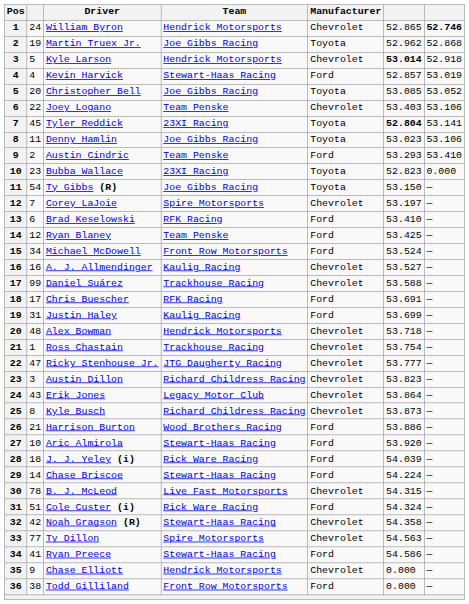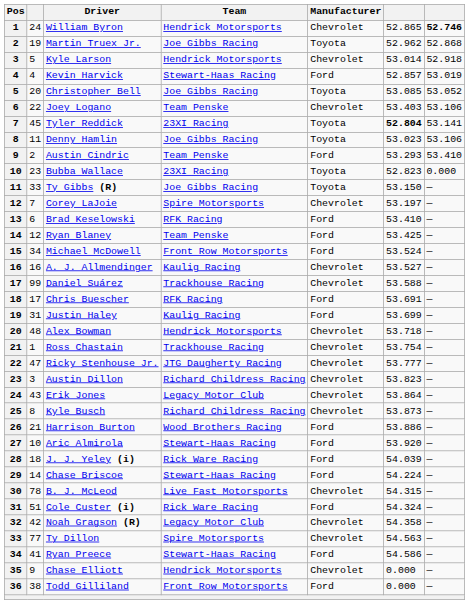 <table class="wikitable" style="font-size:95%">
 <tr>
 <th>Pos</th>
 <th></th>
 <th>Driver</th>
 <th>Team</th>
 <th>Manufacturer</th>
 <th></th>
 <th></th>
 </tr>
 <tr>
 <th>1</th>
 <td>24</td>
 <td><a href='#'>William Byron</a></td>
 <td><a href='#'>Hendrick Motorsports</a></td>
 <td>Chevrolet</td>
 <td>52.865</td>
 <td><strong>52.746</strong></td>
 </tr>
 <tr>
 <th>2</th>
 <td>19</td>
 <td><a href='#'>Martin Truex Jr.</a></td>
 <td><a href='#'>Joe Gibbs Racing</a></td>
 <td>Toyota</td>
 <td>52.962</td>
 <td>52.868</td>
 </tr>
 <tr>
 <th>3</th>
 <td>5</td>
 <td><a href='#'>Kyle Larson</a></td>
 <td><a href='#'>Hendrick Motorsports</a></td>
 <td>Chevrolet</td>
-<td><strong>53.014</strong></td>
+<td>53.014</td>
 <td>52.918</td>
 </tr>
 <tr>
 <th>4</th>
 <td>4</td>
 <td><a href='#'>Kevin Harvick</a></td>
 <td><a href='#'>Stewart-Haas Racing</a></td>
 <td>Ford</td>
 <td>52.857</td>
 <td>53.019</td>
 </tr>
 <tr>
 <th>5</th>
 <td>20</td>
 <td><a href='#'>Christopher Bell</a></td>
 <td><a href='#'>Joe Gibbs Racing</a></td>
 <td>Toyota</td>
 <td>53.085</td>
 <td>53.052</td>
 </tr>
 <tr>
 <th>6</th>
 <td>22</td>
 <td><a href='#'>Joey Logano</a></td>
 <td><a href='#'>Team Penske</a></td>
 <td>Chevrolet</td>
 <td>53.403</td>
 <td>53.106</td>
 </tr>
 <tr>
 <th>7</th>
 <td>45</td>
 <td><a href='#'>Tyler Reddick</a></td>
 <td><a href='#'>23XI Racing</a></td>
 <td>Toyota</td>
 <td><strong>52.804</strong></td>
 <td>53.141</td>
 </tr>
 <tr>
 <th>8</th>
 <td>11</td>
 <td><a href='#'>Denny Hamlin</a></td>
 <td><a href='#'>Joe Gibbs Racing</a></td>
 <td>Toyota</td>
 <td>53.023</td>
 <td>53.106</td>
 </tr>
 <tr>
 <th>9</th>
 <td>2</td>
 <td><a href='#'>Austin Cindric</a></td>
 <td><a href='#'>Team Penske</a></td>
 <td>Ford</td>
 <td>53.293</td>
 <td>53.410</td>
 </tr>
 <tr>
 <th>10</th>
 <td>23</td>
 <td><a href='#'>Bubba Wallace</a></td>
 <td><a href='#'>23XI Racing</a></td>
 <td>Toyota</td>
 <td>52.823</td>
 <td>0.000</td>
 </tr>
 <tr>
 <th>11</th>
-<td>54</td>
+<td>33</td>
 <td><a href='#'>Ty Gibbs</a> <strong>(R)</strong></td>
 <td><a href='#'>Joe Gibbs Racing</a></td>
 <td>Toyota</td>
 <td>53.150</td>
 <td>—</td>
 </tr>
 <tr>
 <th>12</th>
 <td>7</td>
 <td><a href='#'>Corey LaJoie</a></td>
 <td><a href='#'>Spire Motorsports</a></td>
 <td>Chevrolet</td>
 <td>53.197</td>
 <td>—</td>
 </tr>
 <tr>
 <th>13</th>
 <td>6</td>
 <td><a href='#'>Brad Keselowski</a></td>
 <td><a href='#'>RFK Racing</a></td>
 <td>Ford</td>
 <td>53.410</td>
 <td>—</td>
 </tr>
 <tr>
 <th>14</th>
 <td>12</td>
 <td><a href='#'>Ryan Blaney</a></td>
 <td><a href='#'>Team Penske</a></td>
 <td>Ford</td>
 <td>53.425</td>
 <td>—</td>
 </tr>
 <tr>
 <th>15</th>
 <td>34</td>
 <td><a href='#'>Michael McDowell</a></td>
 <td><a href='#'>Front Row Motorsports</a></td>
 <td>Ford</td>
 <td>53.524</td>
 <td>—</td>
 </tr>
 <tr>
 <th>16</th>
 <td>16</td>
 <td><a href='#'>A. J. Allmendinger</a></td>
 <td><a href='#'>Kaulig Racing</a></td>
 <td>Chevrolet</td>
 <td>53.527</td>
 <td>—</td>
 </tr>
 <tr>
 <th>17</th>
 <td>99</td>
 <td><a href='#'>Daniel Suárez</a></td>
 <td><a href='#'>Trackhouse Racing</a></td>
 <td>Chevrolet</td>
 <td>53.588</td>
 <td>—</td>
 </tr>
 <tr>
 <th>18</th>
 <td>17</td>
 <td><a href='#'>Chris Buescher</a></td>
 <td><a href='#'>RFK Racing</a></td>
 <td>Ford</td>
 <td>53.691</td>
 <td>—</td>
 </tr>
 <tr>
 <th>19</th>
 <td>31</td>
 <td><a href='#'>Justin Haley</a></td>
 <td><a href='#'>Kaulig Racing</a></td>
 <td>Ford</td>
 <td>53.699</td>
 <td>—</td>
 </tr>
 <tr>
 <th>20</th>
 <td>48</td>
 <td><a href='#'>Alex Bowman</a></td>
 <td><a href='#'>Hendrick Motorsports</a></td>
 <td>Chevrolet</td>
 <td>53.718</td>
 <td>—</td>
 </tr>
 <tr>
 <th>21</th>
 <td>1</td>
 <td><a href='#'>Ross Chastain</a></td>
 <td><a href='#'>Trackhouse Racing</a></td>
 <td>Chevrolet</td>
 <td>53.754</td>
 <td>—</td>
 </tr>
 <tr>
 <th>22</th>
 <td>47</td>
 <td><a href='#'>Ricky Stenhouse Jr.</a></td>
 <td><a href='#'>JTG Daugherty Racing</a></td>
 <td>Chevrolet</td>
 <td>53.777</td>
 <td>—</td>
 </tr>
 <tr>
 <th>23</th>
 <td>3</td>
 <td><a href='#'>Austin Dillon</a></td>
 <td><a href='#'>Richard Childress Racing</a></td>
 <td>Chevrolet</td>
 <td>53.823</td>
 <td>—</td>
 </tr>
 <tr>
 <th>24</th>
 <td>43</td>
 <td><a href='#'>Erik Jones</a></td>
 <td><a href='#'>Legacy Motor Club</a></td>
 <td>Chevrolet</td>
 <td>53.864</td>
 <td>—</td>
 </tr>
 <tr>
 <th>25</th>
 <td>8</td>
 <td><a href='#'>Kyle Busch</a></td>
 <td><a href='#'>Richard Childress Racing</a></td>
 <td>Chevrolet</td>
 <td>53.873</td>
 <td>—</td>
 </tr>
 <tr>
 <th>26</th>
 <td>21</td>
 <td><a href='#'>Harrison Burton</a></td>
 <td><a href='#'>Wood Brothers Racing</a></td>
 <td>Ford</td>
 <td>53.886</td>
 <td>—</td>
 </tr>
 <tr>
 <th>27</th>
 <td>10</td>
 <td><a href='#'>Aric Almirola</a></td>
 <td><a href='#'>Stewart-Haas Racing</a></td>
 <td>Ford</td>
 <td>53.920</td>
 <td>—</td>
 </tr>
 <tr>
 <th>28</th>
 <td>18</td>
 <td><a href='#'>J. J. Yeley</a> <strong>(i)</strong></td>
 <td><a href='#'>Rick Ware Racing</a></td>
 <td>Ford</td>
 <td>54.039</td>
 <td>—</td>
 </tr>
 <tr>
 <th>29</th>
 <td>14</td>
 <td><a href='#'>Chase Briscoe</a></td>
 <td><a href='#'>Stewart-Haas Racing</a></td>
 <td>Ford</td>
 <td>54.224</td>
 <td>—</td>
 </tr>
 <tr>
 <th>30</th>
 <td>78</td>
 <td><a href='#'>B. J. McLeod</a></td>
 <td><a href='#'>Live Fast Motorsports</a></td>
 <td>Chevrolet</td>
 <td>54.315</td>
 <td>—</td>
 </tr>
 <tr>
 <th>31</th>
 <td>51</td>
 <td><a href='#'>Cole Custer</a> <strong>(i)</strong></td>
 <td><a href='#'>Rick Ware Racing</a></td>
 <td>Ford</td>
 <td>54.324</td>
 <td>—</td>
 </tr>
 <tr>
 <th>32</th>
 <td>42</td>
 <td><a href='#'>Noah Gragson</a> <strong>(R)</strong></td>
-<td><a href='#'>Stewart-Haas Racing</a></td>
+<td><a href='#'>Legacy Motor Club</a></td>
 <td>Chevrolet</td>
 <td>54.358</td>
 <td>—</td>
 </tr>
 <tr>
 <th>33</th>
 <td>77</td>
 <td><a href='#'>Ty Dillon</a></td>
 <td><a href='#'>Spire Motorsports</a></td>
 <td>Chevrolet</td>
 <td>54.563</td>
 <td>—</td>
 </tr>
 <tr>
 <th>34</th>
 <td>41</td>
 <td><a href='#'>Ryan Preece</a></td>
 <td><a href='#'>Stewart-Haas Racing</a></td>
 <td>Ford</td>
 <td>54.586</td>
 <td>—</td>
 </tr>
 <tr>
 <th>35</th>
 <td>9</td>
 <td><a href='#'>Chase Elliott</a></td>
 <td><a href='#'>Hendrick Motorsports</a></td>
 <td>Chevrolet</td>
 <td>0.000</td>
 <td>—</td>
 </tr>
 <tr>
 <th>36</th>
 <td>38</td>
 <td><a href='#'>Todd Gilliland</a></td>
 <td><a href='#'>Front Row Motorsports</a></td>
 <td>Ford</td>
 <td>0.000</td>
 <td>—</td>
 </tr>
 <tr>
 <th colspan="7"></th>
 </tr>
 </table>
